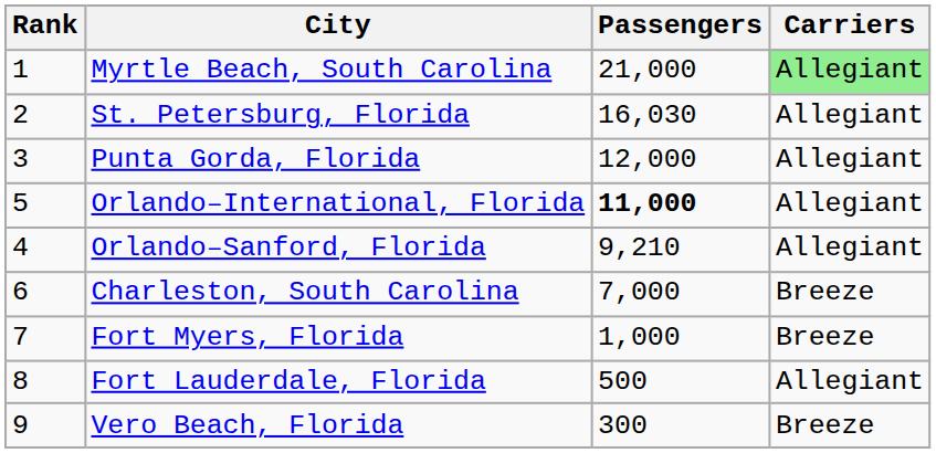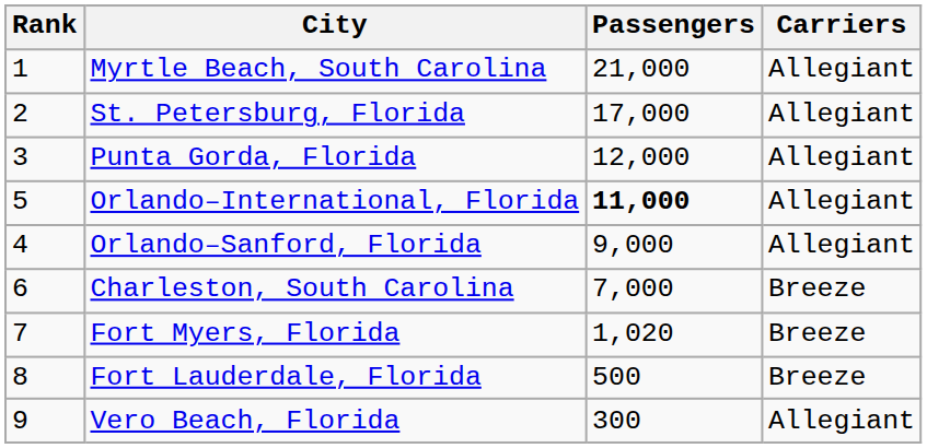 <table class="wikitable" style="font-size: 95%" width= align=>
 <tr>
 <th>Rank</th>
 <th>City</th>
 <th>Passengers</th>
 <th>Carriers</th>
 </tr>
 <tr>
 <td>1</td>
 <td> <a href='#'>Myrtle Beach, South Carolina</a></td>
 <td>21,000</td>
-<td style="background: lightgreen;">Allegiant</td>
+<td>Allegiant</td>
 </tr>
 <tr>
 <td>2</td>
 <td> <a href='#'>St. Petersburg, Florida</a></td>
-<td>16,030</td>
+<td>17,000</td>
 <td>Allegiant</td>
 </tr>
 <tr>
 <td>3</td>
 <td> <a href='#'>Punta Gorda, Florida</a></td>
 <td>12,000</td>
 <td>Allegiant</td>
 </tr>
 <tr>
 <td>5</td>
 <td> <a href='#'>Orlando–International, Florida</a></td>
 <td><strong>11,000</strong></td>
 <td>Allegiant</td>
 </tr>
 <tr>
 <td>4</td>
 <td> <a href='#'>Orlando–Sanford, Florida</a></td>
-<td>9,210</td>
+<td>9,000</td>
 <td>Allegiant</td>
 </tr>
 <tr>
 <td>6</td>
 <td> <a href='#'>Charleston, South Carolina</a></td>
 <td>7,000</td>
 <td>Breeze</td>
 </tr>
 <tr>
 <td>7</td>
 <td> <a href='#'>Fort Myers, Florida</a></td>
-<td>1,000</td>
+<td>1,020</td>
 <td>Breeze</td>
 </tr>
 <tr>
 <td>8</td>
 <td> <a href='#'>Fort Lauderdale, Florida</a></td>
 <td>500</td>
-<td>Allegiant</td>
+<td>Breeze</td>
 </tr>
 <tr>
 <td>9</td>
 <td> <a href='#'>Vero Beach, Florida</a></td>
 <td>300</td>
-<td>Breeze</td>
+<td>Allegiant</td>
 </tr>
 </table>
